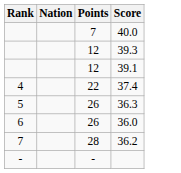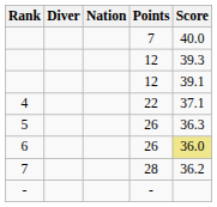 <table class="wikitable sortable" style="text-align:center">
 <tr>
 <th>Rank</th>
+<th>Diver</th>
 <th>Nation</th>
 <th>Points</th>
 <th>Score</th>
 </tr>
 <tr>
 <td></td>
 <td align=left></td>
+<td align=left></td>
 <td>7</td>
 <td>40.0</td>
 </tr>
 <tr>
 <td></td>
+<td align=left></td>
 <td align=left></td>
 <td>12</td>
 <td>39.3</td>
 </tr>
 <tr>
 <td></td>
 <td align=left></td>
+<td align=left></td>
 <td>12</td>
 <td>39.1</td>
 </tr>
 <tr>
 <td>4</td>
 <td align=left></td>
+<td align=left></td>
 <td>22</td>
-<td>37.4</td>
+<td>37.1</td>
 </tr>
 <tr>
 <td>5</td>
+<td align=left></td>
 <td align=left></td>
 <td>26</td>
 <td>36.3</td>
 </tr>
 <tr>
 <td>6</td>
 <td align=left></td>
+<td align=left></td>
 <td>26</td>
-<td>36.0</td>
+<td style="background: khaki;">36.0</td>
 </tr>
 <tr>
 <td>7</td>
+<td align=left></td>
 <td align=left></td>
 <td>28</td>
 <td>36.2</td>
 </tr>
 <tr>
 <td>-</td>
 <td align=left></td>
+<td align=left></td>
 <td>-</td>
 <td></td>
 </tr>
 </table>
